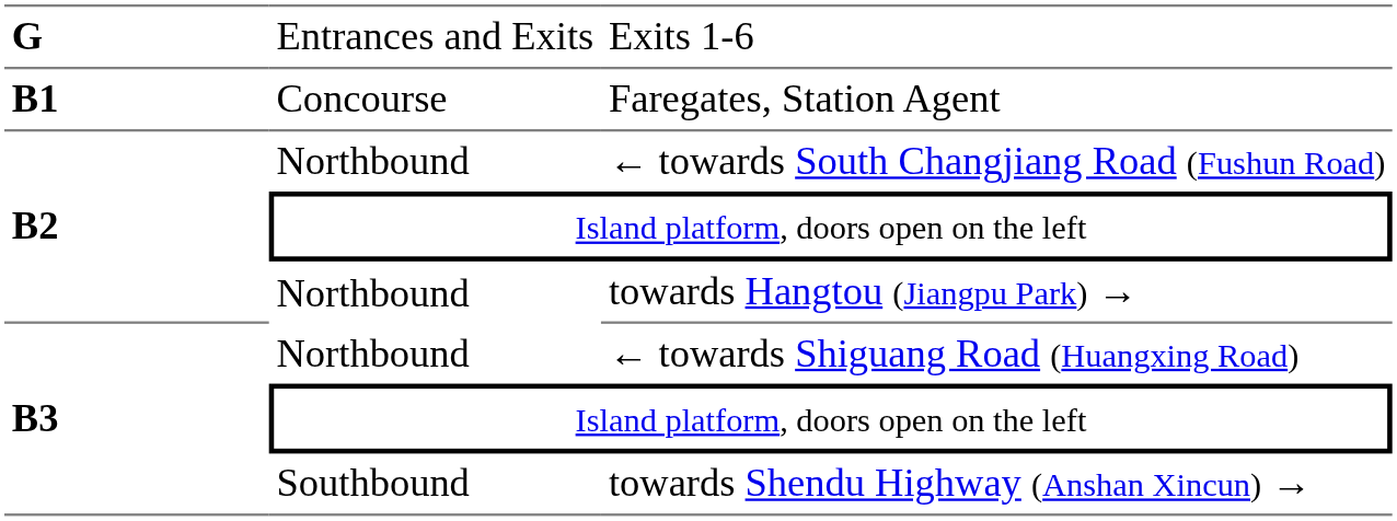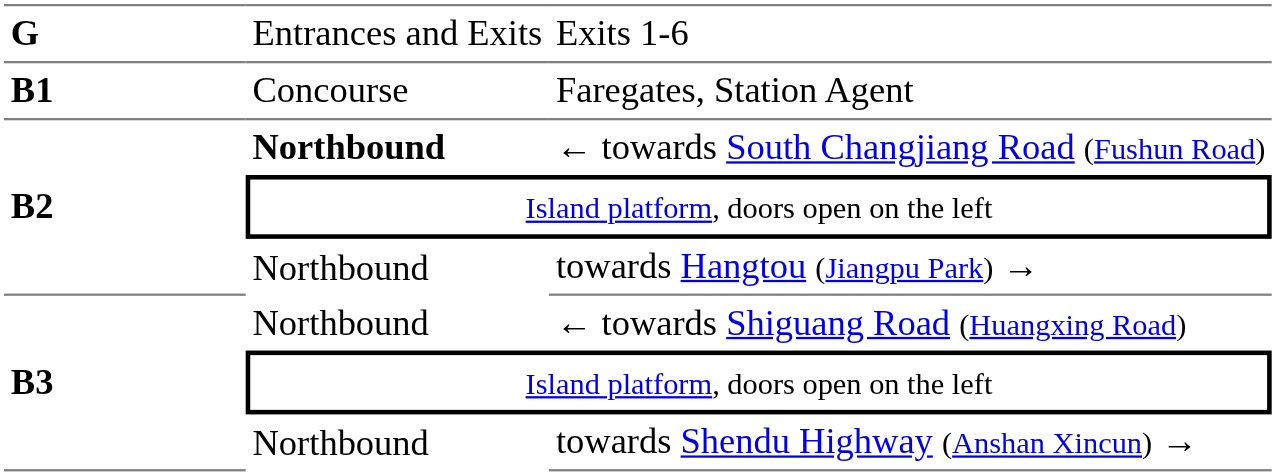 <table cellspacing=0 cellpadding=3>
 <tr>
 <td style="border-top:solid 1px gray;border-bottom:solid 1px gray;" width=100><strong>G</strong></td>
 <td style="border-top:solid 1px gray;border-bottom:solid 1px gray;">Entrances and Exits</td>
 <td style="border-top:solid 1px gray;border-bottom:solid 1px gray;">Exits 1-6</td>
 </tr>
 <tr>
 <td style="border-bottom:solid 1px gray;"><strong>B1</strong></td>
 <td style="border-bottom:solid 1px gray;">Concourse</td>
 <td style="border-bottom:solid 1px gray;">Faregates, Station Agent</td>
 </tr>
 <tr>
 <td style="border-bottom:solid 1px gray;" rowspan=3><strong>B2</strong></td>
-<td>Northbound</td>
+<td><strong>Northbound</strong></td>
 <td>←  towards <a href='#'>South Changjiang Road</a> <small>(<a href='#'>Fushun Road</a>)</small></td>
 </tr>
 <tr>
 <td style="border-right:solid 2px black;border-left:solid 2px black;border-top:solid 2px black;border-bottom:solid 2px black;text-align:center;" colspan=2><small><a href='#'>Island platform</a>, doors open on the left</small></td>
 </tr>
 <tr>
 <td>Northbound</td>
 <td style="border-bottom:solid 1px gray;">  towards <a href='#'>Hangtou</a> <small>(<a href='#'>Jiangpu Park</a>)</small> →</td>
 </tr>
 <tr>
 <td style="border-bottom:solid 1px gray;" rowspan=3><strong>B3</strong></td>
 <td>Northbound</td>
 <td>←  towards <a href='#'>Shiguang Road</a> <small>(<a href='#'>Huangxing Road</a>)</small></td>
 </tr>
 <tr>
 <td style="border-right:solid 2px black;border-left:solid 2px black;border-top:solid 2px black;border-bottom:solid 2px black;text-align:center;" colspan=2><small><a href='#'>Island platform</a>, doors open on the left</small></td>
 </tr>
 <tr>
-<td style="border-bottom:solid 1px gray;">Southbound</td>
+<td>Northbound</td>
 <td style="border-bottom:solid 1px gray;">  towards <a href='#'>Shendu Highway</a> <small>(<a href='#'>Anshan Xincun</a>)</small> →</td>
 </tr>
 </table>
